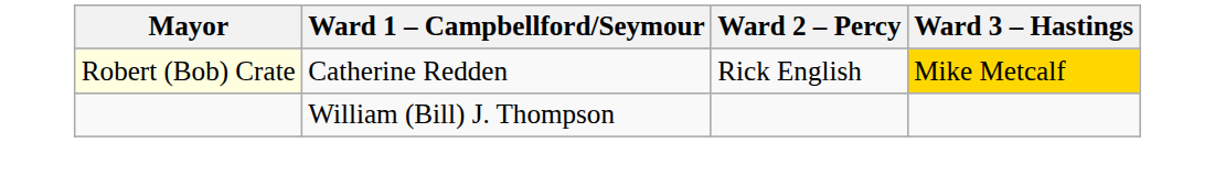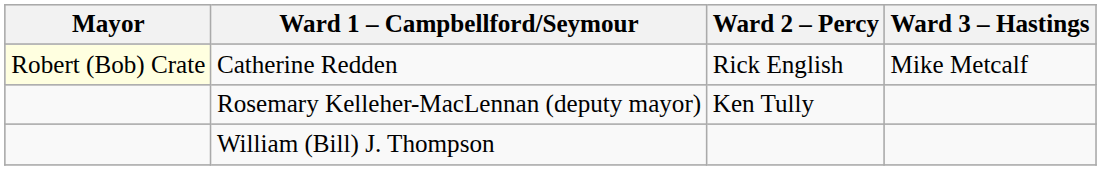 <table class="wikitable" style="margin:1em auto;">
 <tr>
 <th>Mayor</th>
 <th>Ward 1 – Campbellford/Seymour</th>
 <th>Ward 2 – Percy</th>
 <th>Ward 3 – Hastings</th>
 </tr>
 <tr>
 <td style="background: lightyellow;">Robert (Bob) Crate</td>
 <td>Catherine Redden</td>
 <td>Rick English</td>
-<td style="background: gold;">Mike Metcalf</td>
+<td>Mike Metcalf</td>
+</tr>
+<tr>
+<td></td>
+<td>Rosemary Kelleher-MacLennan (deputy mayor)</td>
+<td>Ken Tully</td>
+<td></td>
 </tr>
 <tr>
 <td></td>
 <td>William (Bill) J. Thompson</td>
 <td></td>
 <td></td>
 </tr>
 </table>
